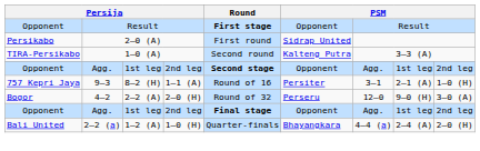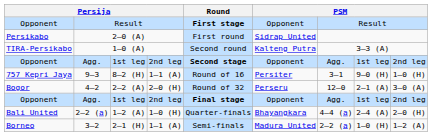 <table class="wikitable" style="text-align:center">
 <tr>
 <th colspan="4"><a href='#'>Persija</a></th>
 <th>Round</th>
 <th colspan="4"><a href='#'>PSM</a></th>
 </tr>
 <tr style="background:#C1E0FF">
 <td>Opponent</td>
 <td colspan="3">Result</td>
 <td><strong>First stage</strong></td>
 <td>Opponent</td>
 <td colspan="3">Result</td>
 </tr>
 <tr>
 <td style="text-align:left"><a href='#'>Persikabo</a></td>
 <td colspan="3">2–0 (A)</td>
 <td style="background:#C1E0FF">First round</td>
 <td style="text-align:left"><a href='#'>Sidrap United</a></td>
 <td colspan="3"></td>
 </tr>
 <tr>
 <td style="text-align:left"><a href='#'>TIRA-Persikabo</a></td>
 <td colspan="3">1–0 (A)</td>
 <td style="background:#C1E0FF">Second round</td>
 <td style="text-align:left"><a href='#'>Kalteng Putra</a></td>
 <td colspan="3">3–3  (A)</td>
 </tr>
 <tr style="background:#C1E0FF">
 <td>Opponent</td>
 <td>Agg.</td>
 <td>1st leg</td>
 <td>2nd leg</td>
 <td><strong>Second stage</strong></td>
 <td>Opponent</td>
 <td>Agg.</td>
 <td>1st leg</td>
 <td>2nd leg</td>
 </tr>
 <tr>
 <td style="text-align:left"><a href='#'>757 Kepri Jaya</a></td>
 <td>9–3</td>
 <td>8–2 (H)</td>
 <td>1–1 (A)</td>
 <td style="background:#C1E0FF">Round of 16</td>
 <td style="text-align:left"><a href='#'>Persiter</a></td>
 <td>3–1</td>
-<td>2–1 (A)</td>
+<td>9–0 (H)</td>
 <td>1–0 (H)</td>
 </tr>
 <tr>
 <td style="text-align:left"><a href='#'>Bogor</a></td>
 <td>4–2</td>
 <td>2–2 (A)</td>
 <td>2–0 (H)</td>
 <td style="background:#C1E0FF">Round of 32</td>
 <td style="text-align:left"><a href='#'>Perseru</a></td>
 <td>12–0</td>
-<td>9–0 (H)</td>
+<td>2–1 (A)</td>
 <td>3–0 (A)</td>
 </tr>
 <tr style="background:#C1E0FF">
 <td>Opponent</td>
 <td>Agg.</td>
 <td>1st leg</td>
 <td>2nd leg</td>
 <td><strong>Final stage</strong></td>
 <td>Opponent</td>
 <td>Agg.</td>
 <td>1st leg</td>
 <td>2nd leg</td>
 </tr>
 <tr>
 <td style="text-align:left"><a href='#'>Bali United</a></td>
 <td>2–2 (<a href='#'>a</a>)</td>
 <td>1–2 (A)</td>
 <td>1–0 (H)</td>
 <td style="background:#C1E0FF">Quarter-finals</td>
 <td style="text-align:left"><a href='#'>Bhayangkara</a></td>
 <td>4–4 (<a href='#'>a</a>)</td>
 <td>2–4 (A)</td>
 <td>2–0 (H)</td>
 </tr>
+<tr>
+<td style="text-align:left"><a href='#'>Borneo</a></td>
+<td>3–2</td>
+<td>2–1 (H)</td>
+<td>1–1 (A)</td>
+<td style="background:#C1E0FF">Semi-finals</td>
+<td style="text-align:left"><a href='#'>Madura United</a></td>
+<td>2–2 (<a href='#'>a</a>)</td>
+<td>1–0 (H)</td>
+<td>1–2 (A)</td>
+</tr>
 </table>
